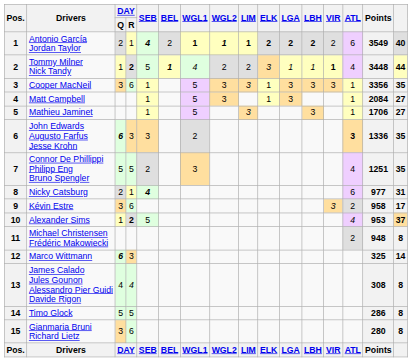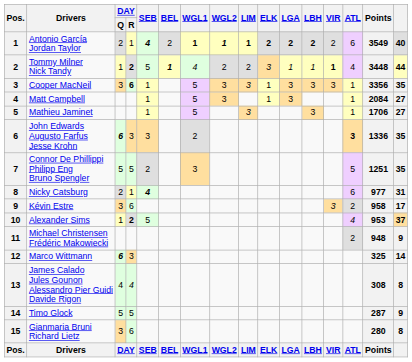 <table class="wikitable" style="font-size:85%;">
 <tr>
 <th rowspan="2">Pos.</th>
 <th rowspan="2">Drivers</th>
 <th colspan="2"><a href='#'>DAY</a></th>
 <th rowspan="2"><a href='#'>SEB</a></th>
 <th rowspan="2"><a href='#'>BEL</a></th>
 <th rowspan="2"><a href='#'>WGL1</a></th>
 <th rowspan="2"><a href='#'>WGL2</a></th>
 <th rowspan="2"><a href='#'>LIM</a></th>
 <th rowspan="2"><a href='#'>ELK</a></th>
 <th rowspan="2"><a href='#'>LGA</a></th>
 <th rowspan="2"><a href='#'>LBH</a></th>
 <th rowspan="2"><a href='#'>VIR</a></th>
 <th rowspan="2"><a href='#'>ATL</a></th>
 <th rowspan="2">Points</th>
 <th rowspan="2"></th>
 </tr>
 <tr>
 <th>Q</th>
 <th>R</th>
 </tr>
 <tr>
 <th>1</th>
 <td> <a href='#'>Antonio García</a><br> <a href='#'>Jordan Taylor</a></td>
 <td style="background:#dfdfdf;" align="center">2</td>
 <td style="background:#ffffbf;" align="center">1</td>
 <td style="background:#dfffdf;" align="center"><strong><em>4</em></strong></td>
 <td style="background:#dfdfdf;" align="center">2</td>
 <td style="background:#ffffbf;" align="center"><strong>1</strong></td>
 <td style="background:#ffffbf;" align="center"><strong><em>1</em></strong></td>
 <td style="background:#ffffbf;" align="center"><strong>1</strong></td>
 <td style="background:#dfdfdf;" align="center"><strong>2</strong></td>
 <td style="background:#dfdfdf;" align="center"><strong>2</strong></td>
 <td style="background:#dfdfdf;" align="center"><strong>2</strong></td>
 <td style="background:#dfdfdf;" align="center">2</td>
 <td style="background:#efcfff;" align="center">6</td>
 <th>3549</th>
 <th style="background:#dfdfdf;">40</th>
 </tr>
 <tr>
 <th>2</th>
 <td> <a href='#'>Tommy Milner</a><br> <a href='#'>Nick Tandy</a></td>
 <td style="background:#ffffbf;" align="center">1</td>
 <td style="background:#dfdfdf;" align="center"><strong>2</strong></td>
 <td style="background:#dfffdf;" align="center">5</td>
 <td style="background:#ffffbf;" align="center"><strong><em>1</em></strong></td>
 <td style="background:#dfffdf;" align="center"><em>4</em></td>
 <td style="background:#dfdfdf;" align="center">2</td>
 <td style="background:#dfdfdf;" align="center">2</td>
 <td style="background:#ffdf9f;" align="center"><em>3</em></td>
 <td style="background:#ffffbf;" align="center"><em>1</em></td>
 <td style="background:#ffffbf;" align="center"><em>1</em></td>
 <td style="background:#ffffbf;" align="center"><strong>1</strong></td>
 <td style="background:#efcfff;" align="center">4</td>
 <th>3448</th>
 <th style="background:#ffffbf;">44</th>
 </tr>
 <tr>
 <th>3</th>
 <td> <a href='#'>Cooper MacNeil</a></td>
 <td style="background:#ffdf9f;" align="center">3</td>
-<td style="background:#dfffdf;" align="center">6</td>
+<td style="background:#dfffdf;" align="center"><strong>6</strong></td>
 <td style="background:#ffffbf;" align="center">1</td>
 <td></td>
 <td style="background:#efcfff;" align="center">5</td>
 <td style="background:#ffdf9f;" align="center">3</td>
 <td style="background:#ffdf9f;" align="center"><em>3</em></td>
 <td style="background:#ffffbf;" align="center">1</td>
 <td style="background:#ffdf9f;" align="center">3</td>
 <td style="background:#ffdf9f;" align="center">3</td>
 <td style="background:#ffdf9f;" align="center">3</td>
 <td style="background:#ffffbf;" align="center">1</td>
 <th>3356</th>
 <th>35</th>
 </tr>
 <tr>
 <th>4</th>
 <td> <a href='#'>Matt Campbell</a></td>
 <td></td>
 <td></td>
 <td style="background:#ffffbf;" align="center">1</td>
 <td></td>
 <td style="background:#efcfff;" align="center">5</td>
 <td style="background:#ffdf9f;" align="center">3</td>
 <td></td>
 <td style="background:#ffffbf;" align="center">1</td>
 <td style="background:#ffdf9f;" align="center">3</td>
 <td></td>
 <td></td>
 <td style="background:#ffffbf;" align="center">1</td>
 <th>2084</th>
 <th>27</th>
 </tr>
 <tr>
 <th>5</th>
 <td> <a href='#'>Mathieu Jaminet</a></td>
 <td></td>
 <td></td>
 <td style="background:#ffffbf;" align="center">1</td>
 <td></td>
 <td style="background:#efcfff;" align="center">5</td>
 <td></td>
 <td style="background:#ffdf9f;" align="center"><em>3</em></td>
 <td></td>
 <td></td>
 <td style="background:#ffdf9f;" align="center">3</td>
 <td></td>
 <td style="background:#ffffbf;" align="center">1</td>
 <th>1706</th>
 <th>27</th>
 </tr>
 <tr>
 <th>6</th>
 <td> <a href='#'>John Edwards</a><br> <a href='#'>Augusto Farfus</a><br> <a href='#'>Jesse Krohn</a></td>
 <td style="background:#dfffdf;" align="center"><strong><em>6</em></strong></td>
 <td style="background:#ffdf9f;" align="center">3</td>
 <td style="background:#ffdf9f;" align="center">3</td>
 <td></td>
 <td style="background:#dfdfdf;" align="center">2</td>
 <td></td>
 <td></td>
 <td></td>
 <td></td>
 <td></td>
 <td></td>
 <td style="background:#ffdf9f;" align="center"><strong>3</strong></td>
 <th>1336</th>
 <th>35</th>
 </tr>
 <tr>
 <th>7</th>
 <td> <a href='#'>Connor De Phillippi</a><br> <a href='#'>Philipp Eng</a><br> <a href='#'>Bruno Spengler</a></td>
 <td style="background:#dfffdf;" align="center">5</td>
 <td style="background:#dfffdf;" align="center">5</td>
 <td style="background:#dfdfdf;" align="center">2</td>
 <td></td>
 <td style="background:#ffdf9f;" align="center">3</td>
 <td></td>
 <td></td>
 <td></td>
 <td></td>
 <td></td>
 <td></td>
-<td style="background:#efcfff;" align="center">4</td>
+<td style="background:#efcfff;" align="center">5</td>
 <th>1251</th>
 <th>35</th>
 </tr>
 <tr>
 <th>8</th>
 <td> <a href='#'>Nicky Catsburg</a></td>
 <td style="background:#dfdfdf;" align="center">2</td>
 <td style="background:#ffffbf;" align="center">1</td>
 <td style="background:#dfffdf;" align="center"><strong><em>4</em></strong></td>
 <td></td>
 <td></td>
 <td></td>
 <td></td>
 <td></td>
 <td></td>
 <td></td>
 <td></td>
 <td style="background:#efcfff;" align="center">6</td>
 <th>977</th>
 <th>31</th>
 </tr>
 <tr>
 <th>9</th>
 <td> <a href='#'>Kévin Estre</a></td>
 <td style="background:#ffdf9f;" align="center">3</td>
 <td style="background:#dfffdf;" align="center">6</td>
 <td></td>
 <td></td>
 <td></td>
 <td></td>
 <td></td>
 <td></td>
 <td></td>
 <td></td>
 <td style="background:#ffdf9f;" align="center"><em>3</em></td>
 <td style="background:#dfdfdf;" align="center">2</td>
 <th>958</th>
 <th>17</th>
 </tr>
 <tr>
 <th>10</th>
 <td> <a href='#'>Alexander Sims</a></td>
 <td style="background:#ffffbf;" align="center">1</td>
 <td style="background:#dfdfdf;" align="center"><strong>2</strong></td>
 <td style="background:#dfffdf;" align="center">5</td>
 <td></td>
 <td></td>
 <td></td>
 <td></td>
 <td></td>
 <td></td>
 <td></td>
 <td></td>
 <td style="background:#efcfff;" align="center"><em>4</em></td>
 <th>953</th>
 <th style="background:#ffdf9f;">37</th>
 </tr>
 <tr>
 <th>11</th>
 <td> <a href='#'>Michael Christensen</a><br> <a href='#'>Frédéric Makowiecki</a></td>
 <td></td>
 <td></td>
 <td></td>
 <td></td>
 <td></td>
 <td></td>
 <td></td>
 <td></td>
 <td></td>
 <td></td>
 <td></td>
 <td style="background:#dfdfdf;" align="center">2</td>
 <th>948</th>
-<th>8</th>
+<th>9</th>
 </tr>
 <tr>
 <th>12</th>
 <td> <a href='#'>Marco Wittmann</a></td>
 <td style="background:#dfffdf;" align="center"><strong><em>6</em></strong></td>
 <td style="background:#ffdf9f;" align="center">3</td>
 <td></td>
 <td></td>
 <td></td>
 <td></td>
 <td></td>
 <td></td>
 <td></td>
 <td></td>
 <td></td>
 <td></td>
 <th>325</th>
 <th>14</th>
 </tr>
 <tr>
 <th>13</th>
 <td> <a href='#'>James Calado</a><br> <a href='#'>Jules Gounon</a><br> <a href='#'>Alessandro Pier Guidi</a><br> <a href='#'>Davide Rigon</a></td>
 <td style="background:#dfffdf;" align="center">4</td>
 <td style="background:#dfffdf;" align="center"><em>4</em></td>
 <td></td>
 <td></td>
 <td></td>
 <td></td>
 <td></td>
 <td></td>
 <td></td>
 <td></td>
 <td></td>
 <td></td>
 <th>308</th>
 <th>8</th>
 </tr>
 <tr>
 <th>14</th>
 <td> <a href='#'>Timo Glock</a></td>
 <td style="background:#dfffdf;" align="center">5</td>
 <td style="background:#dfffdf;" align="center">5</td>
 <td></td>
 <td></td>
 <td></td>
 <td></td>
 <td></td>
 <td></td>
 <td></td>
 <td></td>
 <td></td>
 <td></td>
-<th>286</th>
-<th>8</th>
+<th>287</th>
+<th>9</th>
 </tr>
 <tr>
 <th>15</th>
 <td> <a href='#'>Gianmaria Bruni</a><br> <a href='#'>Richard Lietz</a></td>
 <td style="background:#ffdf9f;" align="center">3</td>
 <td style="background:#dfffdf;" align="center">6</td>
 <td></td>
 <td></td>
 <td></td>
 <td></td>
 <td></td>
 <td></td>
 <td></td>
 <td></td>
 <td></td>
 <td></td>
 <th>280</th>
 <th>8</th>
 </tr>
 <tr>
 <th>Pos.</th>
 <th>Drivers</th>
 <th colspan="2"><a href='#'>DAY</a></th>
 <th><a href='#'>SEB</a></th>
 <th><a href='#'>BEL</a></th>
 <th><a href='#'>WGL1</a></th>
 <th><a href='#'>WGL2</a></th>
 <th><a href='#'>LIM</a></th>
 <th><a href='#'>ELK</a></th>
 <th><a href='#'>LGA</a></th>
 <th><a href='#'>LBH</a></th>
 <th><a href='#'>VIR</a></th>
 <th><a href='#'>ATL</a></th>
 <th>Points</th>
 <th></th>
 </tr>
 </table>
